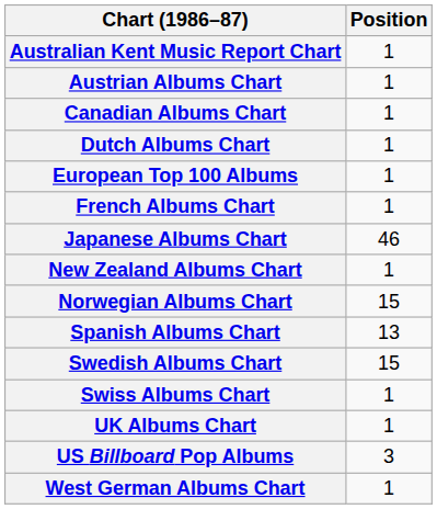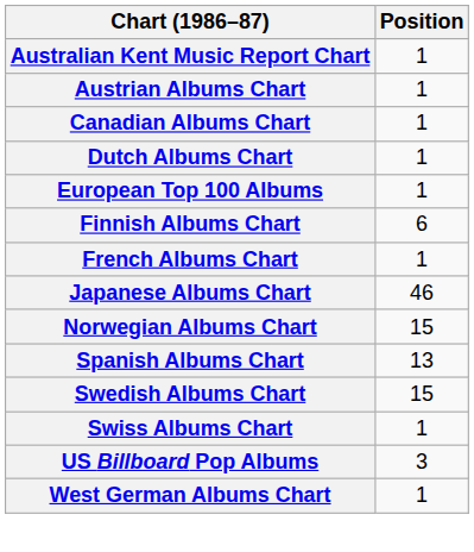 <table class="wikitable sortable plainrowheaders" style="text-align:center;">
 <tr>
 <th>Chart (1986–87)</th>
 <th>Position</th>
 </tr>
 <tr>
 <th scope="row"><a href='#'>Australian Kent Music Report Chart</a></th>
 <td>1</td>
 </tr>
 <tr>
 <th scope="row"><a href='#'>Austrian Albums Chart</a></th>
 <td>1</td>
 </tr>
 <tr>
 <th scope="row"><a href='#'>Canadian Albums Chart</a></th>
 <td>1</td>
 </tr>
 <tr>
 <th scope="row"><a href='#'>Dutch Albums Chart</a></th>
 <td>1</td>
 </tr>
 <tr>
 <th scope="row"><a href='#'>European Top 100 Albums</a></th>
 <td align="center">1</td>
 </tr>
 <tr>
+<th scope="row"><a href='#'>Finnish Albums Chart</a></th>
+<td>6</td>
+</tr>
+<tr>
 <th scope="row"><a href='#'>French Albums Chart</a></th>
 <td>1</td>
 </tr>
 <tr>
 <th scope="row"><a href='#'>Japanese Albums Chart</a></th>
 <td>46</td>
-</tr>
-<tr>
-<th scope="row"><a href='#'>New Zealand Albums Chart</a></th>
-<td>1</td>
 </tr>
 <tr>
 <th scope="row"><a href='#'>Norwegian Albums Chart</a></th>
 <td>15</td>
 </tr>
 <tr>
 <th scope="row"><a href='#'>Spanish Albums Chart</a></th>
 <td align="center">13</td>
 </tr>
 <tr>
 <th scope="row"><a href='#'>Swedish Albums Chart</a></th>
 <td>15</td>
 </tr>
 <tr>
 <th scope="row"><a href='#'>Swiss Albums Chart</a></th>
 <td>1</td>
 </tr>
 <tr>
-<th scope="row"><a href='#'>UK Albums Chart</a></th>
-<td>1</td>
-</tr>
-<tr>
 <th scope="row"><a href='#'>US <em>Billboard</em> Pop Albums</a></th>
 <td>3</td>
 </tr>
 <tr>
 <th scope="row"><a href='#'>West German Albums Chart</a></th>
 <td>1</td>
 </tr>
 </table>
